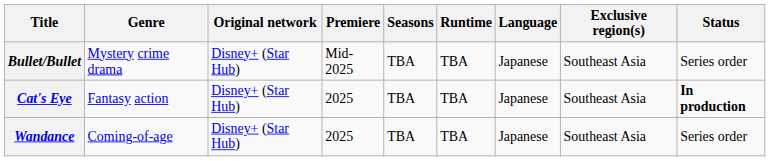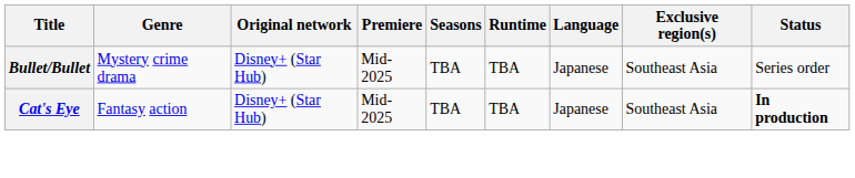 <table class="wikitable plainrowheaders sortable" style="width:99%;">
 <tr>
 <th>Title</th>
 <th>Genre</th>
 <th>Original network</th>
 <th>Premiere</th>
 <th>Seasons</th>
 <th>Runtime</th>
 <th>Language</th>
 <th>Exclusive region(s)</th>
 <th>Status</th>
 </tr>
 <tr>
 <th scope="row"><em>Bullet/Bullet</em></th>
 <td><a href='#'>Mystery</a> <a href='#'>crime drama</a></td>
 <td><a href='#'>Disney+</a> (<a href='#'>Star Hub</a>)</td>
 <td>Mid-2025</td>
 <td>TBA</td>
 <td>TBA</td>
 <td>Japanese</td>
 <td>Southeast Asia</td>
 <td>Series order</td>
 </tr>
 <tr>
 <th scope="row"><em><a href='#'>Cat's Eye</a></em></th>
 <td><a href='#'>Fantasy</a> <a href='#'>action</a></td>
 <td><a href='#'>Disney+</a> (<a href='#'>Star Hub</a>)</td>
-<td>2025</td>
+<td>Mid-2025</td>
 <td>TBA</td>
 <td>TBA</td>
 <td>Japanese</td>
 <td>Southeast Asia</td>
 <td><strong>In production</strong></td>
 </tr>
-<tr>
-<th scope="row"><em><a href='#'>Wandance</a></em></th>
-<td><a href='#'>Coming-of-age</a></td>
-<td><a href='#'>Disney+</a> (<a href='#'>Star Hub</a>)</td>
-<td>2025</td>
-<td>TBA</td>
-<td>TBA</td>
-<td>Japanese</td>
-<td>Southeast Asia</td>
-<td>Series order</td>
-</tr>
 </table>
